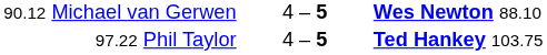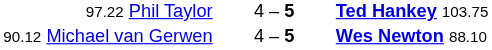 <table style="text-align:center">
 <tr>
 <th width=223></th>
 <th width=100></th>
 <th width=223></th>
 </tr>
 <tr>
+<td align=right><small>97.22</small> <a href='#'>Phil Taylor</a> </td>
+<td>4 – <strong>5</strong></td>
+<td align=left> <strong><a href='#'>Ted Hankey</a></strong> <small>103.75</small></td>
+</tr>
+<tr>
 <td align=right><small>90.12</small> <a href='#'>Michael van Gerwen</a> </td>
 <td>4 – <strong>5</strong></td>
 <td align=left> <strong><a href='#'>Wes Newton</a></strong> <small>88.10</small></td>
 </tr>
-<tr>
-<td align=right><small>97.22</small> <a href='#'>Phil Taylor</a> </td>
-<td>4 – <strong>5</strong></td>
-<td align=left> <strong><a href='#'>Ted Hankey</a></strong> <small>103.75</small></td>
-</tr>
 </table>
